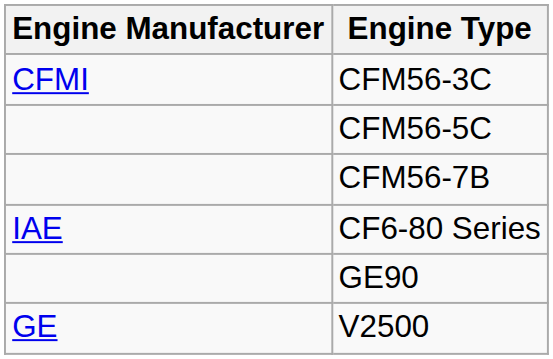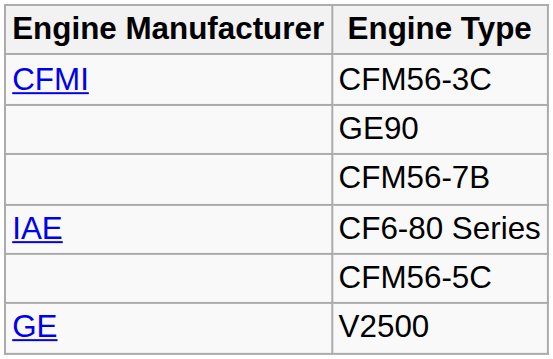 <table class="wikitable">
 <tr>
 <th>Engine Manufacturer</th>
 <th>Engine Type</th>
 </tr>
 <tr>
 <td><a href='#'>CFMI</a></td>
 <td>CFM56-3C</td>
 </tr>
 <tr>
 <td></td>
-<td>CFM56-5C</td>
+<td>GE90</td>
 </tr>
 <tr>
 <td></td>
 <td>CFM56-7B</td>
 </tr>
 <tr>
 <td><a href='#'>IAE</a></td>
 <td>CF6-80 Series</td>
 </tr>
 <tr>
 <td></td>
-<td>GE90</td>
+<td>CFM56-5C</td>
 </tr>
 <tr>
 <td><a href='#'>GE</a></td>
 <td>V2500</td>
 </tr>
 </table>
